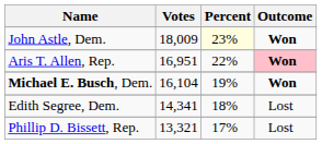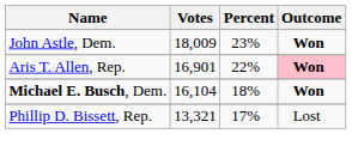 <table class="wikitable">
 <tr>
 <th>Name</th>
 <th>Votes</th>
 <th>Percent</th>
 <th>Outcome</th>
 </tr>
 <tr>
 </tr>
 <tr>
 <td><a href='#'>John Astle</a>, Dem.</td>
 <td>18,009</td>
-<td style="background: lightyellow;">  23%</td>
+<td>  23%</td>
 <td>   <strong>Won</strong></td>
 </tr>
 <tr>
 </tr>
 <tr>
 <td><a href='#'>Aris T. Allen</a>, Rep.</td>
-<td>16,951</td>
+<td>16,901</td>
 <td>  22%</td>
 <td style="background: pink;">   <strong>Won</strong></td>
 </tr>
 <tr>
 </tr>
 <tr>
 <td><strong>Michael E. Busch</strong>, Dem.</td>
 <td>16,104</td>
-<td>  19%</td>
+<td>  18%</td>
 <td>   <strong>Won</strong></td>
 </tr>
 <tr>
-</tr>
-<tr>
-<td>Edith Segree, Dem.</td>
-<td>14,341</td>
-<td>  18%</td>
-<td>   Lost</td>
 </tr>
 <tr>
 </tr>
 <tr>
 <td><a href='#'>Phillip D. Bissett</a>, Rep.</td>
 <td>13,321</td>
 <td>  17%</td>
 <td>   Lost</td>
 </tr>
 </table>
